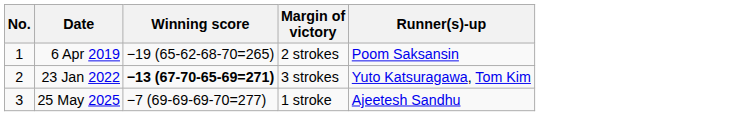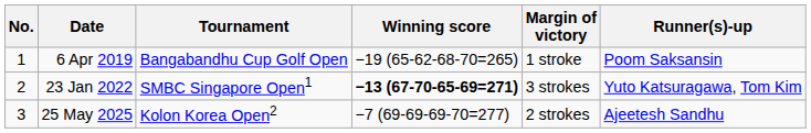 <table class="wikitable" style="font-size:95%;">
 <tr>
 <th>No.</th>
 <th>Date</th>
+<th>Tournament</th>
 <th>Winning score</th>
 <th>Margin of<br>victory</th>
 <th>Runner(s)-up</th>
 </tr>
 <tr>
 <td align=center>1</td>
 <td align=right>6 Apr <a href='#'>2019</a></td>
+<td><a href='#'>Bangabandhu Cup Golf Open</a></td>
 <td>−19 (65-62-68-70=265)</td>
-<td>2 strokes</td>
+<td>1 stroke</td>
 <td> <a href='#'>Poom Saksansin</a></td>
 </tr>
 <tr>
 <td align=center>2</td>
 <td align=right>23 Jan <a href='#'>2022</a></td>
+<td><a href='#'>SMBC Singapore Open</a><sup>1</sup></td>
 <td><strong>−13 (67-70-65-69=271)</strong></td>
 <td>3 strokes</td>
 <td> <a href='#'>Yuto Katsuragawa</a>,  <a href='#'>Tom Kim</a></td>
 </tr>
 <tr>
 <td align=center>3</td>
 <td align=right>25 May <a href='#'>2025</a></td>
+<td><a href='#'>Kolon Korea Open</a><sup>2</sup></td>
 <td>−7 (69-69-69-70=277)</td>
-<td>1 stroke</td>
+<td>2 strokes</td>
 <td> <a href='#'>Ajeetesh Sandhu</a></td>
 </tr>
 </table>
